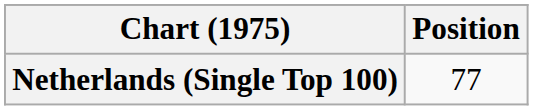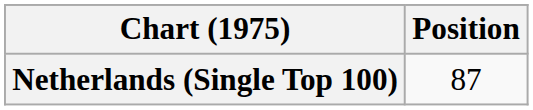 <table class="wikitable plainrowheaders" style="text-align:center">
 <tr>
 <th scope="col">Chart (1975)</th>
 <th scope="col">Position</th>
 </tr>
 <tr>
 <th scope="row">Netherlands (Single Top 100)</th>
-<td>77</td>
+<td>87</td>
 </tr>
 </table>
